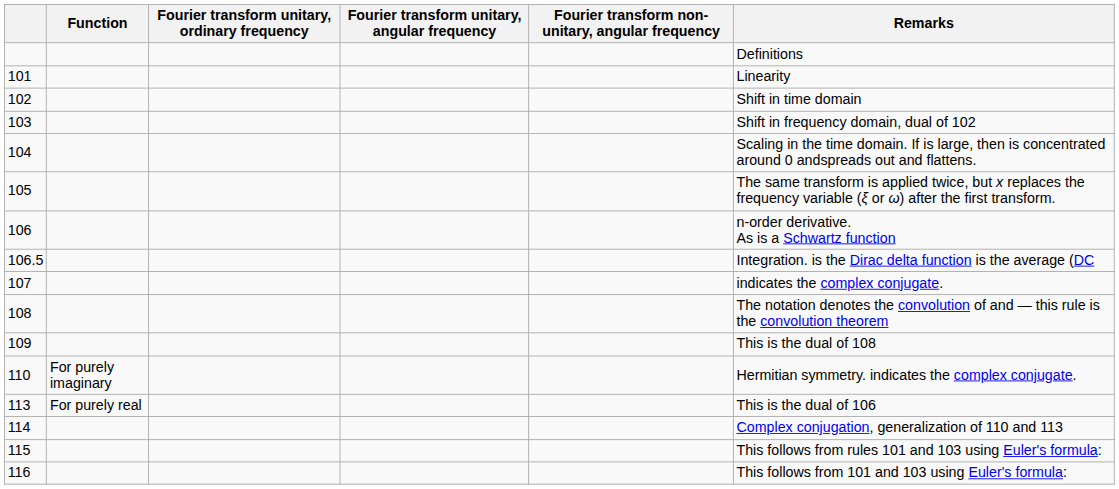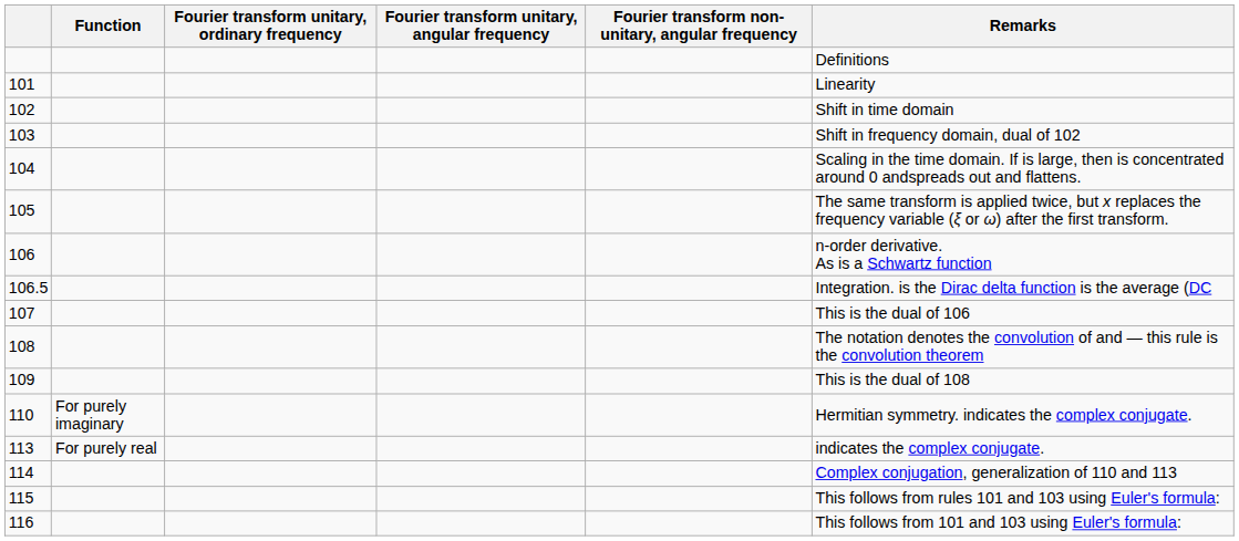 <table class="wikitable">
 <tr>
 <th></th>
 <th>Function</th>
 <th>Fourier transform  unitary, ordinary frequency</th>
 <th>Fourier transform  unitary, angular frequency</th>
 <th>Fourier transform  non-unitary, angular frequency</th>
 <th>Remarks</th>
 </tr>
 <tr>
 <td></td>
 <td></td>
 <td></td>
 <td></td>
 <td></td>
 <td>Definitions</td>
 </tr>
 <tr>
 <td>101</td>
 <td></td>
 <td></td>
 <td></td>
 <td></td>
 <td>Linearity</td>
 </tr>
 <tr>
 <td>102</td>
 <td></td>
 <td></td>
 <td></td>
 <td></td>
 <td>Shift in time domain</td>
 </tr>
 <tr>
 <td>103</td>
 <td></td>
 <td></td>
 <td></td>
 <td></td>
 <td>Shift in frequency domain, dual of 102</td>
 </tr>
 <tr>
 <td>104</td>
 <td></td>
 <td></td>
 <td></td>
 <td></td>
 <td>Scaling in the time domain. If  is large, then  is concentrated around 0 andspreads out and flattens.</td>
 </tr>
 <tr>
 <td>105</td>
 <td></td>
 <td></td>
 <td></td>
 <td></td>
 <td>The same transform is applied twice, but <em>x</em> replaces the frequency variable (<em>ξ</em> or <em>ω</em>) after the first transform.</td>
 </tr>
 <tr>
 <td>106</td>
 <td></td>
 <td></td>
 <td></td>
 <td></td>
 <td>n-order derivative.<br>As  is a <a href='#'>Schwartz function</a></td>
 </tr>
 <tr>
 <td>106.5</td>
 <td></td>
 <td></td>
 <td></td>
 <td></td>
 <td>Integration. is the <a href='#'>Dirac delta function</a> is the average (<a href='#'>DC</a></td>
 </tr>
 <tr>
 <td>107</td>
 <td></td>
 <td></td>
 <td></td>
 <td></td>
-<td> indicates the <a href='#'>complex conjugate</a>.</td>
+<td>This is the dual of 106</td>
 </tr>
 <tr>
 <td>108</td>
 <td></td>
 <td></td>
 <td></td>
 <td></td>
 <td>The notation  denotes the <a href='#'>convolution</a> of  and  — this rule is the <a href='#'>convolution theorem</a></td>
 </tr>
 <tr>
 <td>109</td>
 <td></td>
 <td></td>
 <td></td>
 <td></td>
 <td>This is the dual of 108</td>
 </tr>
 <tr>
 <td>110</td>
 <td>For  purely imaginary</td>
 <td></td>
 <td></td>
 <td></td>
 <td>Hermitian symmetry.  indicates the <a href='#'>complex conjugate</a>.</td>
 </tr>
 <tr>
 <td>113</td>
 <td>For  purely real</td>
 <td></td>
 <td></td>
 <td></td>
-<td>This is the dual of 106</td>
+<td> indicates the <a href='#'>complex conjugate</a>.</td>
 </tr>
 <tr>
 <td>114</td>
 <td></td>
 <td></td>
 <td></td>
 <td></td>
 <td><a href='#'>Complex conjugation</a>, generalization of 110 and 113</td>
 </tr>
 <tr>
 <td>115</td>
 <td></td>
 <td></td>
 <td></td>
 <td></td>
 <td>This follows from rules 101 and 103 using <a href='#'>Euler's formula</a>:</td>
 </tr>
 <tr>
 <td>116</td>
 <td></td>
 <td></td>
 <td></td>
 <td></td>
 <td>This follows from 101 and 103 using <a href='#'>Euler's formula</a>:</td>
 </tr>
 </table>
